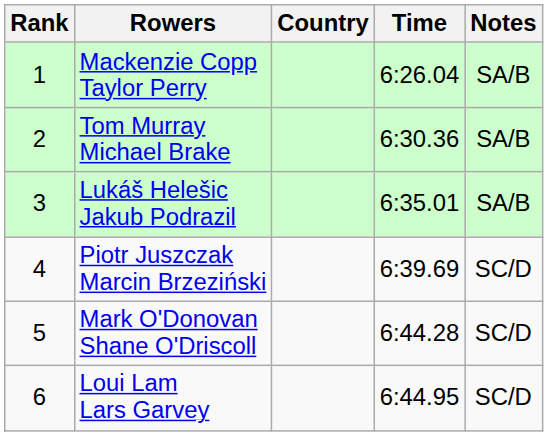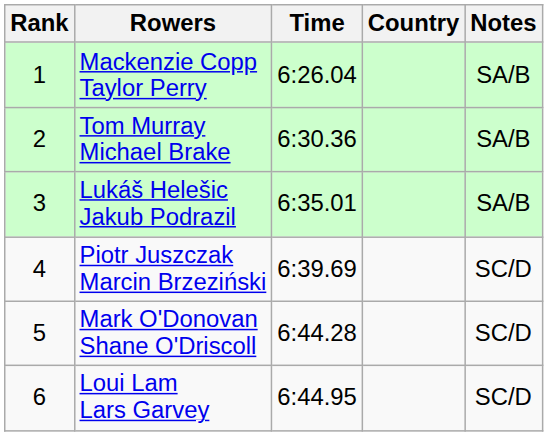 <table class="wikitable" style="text-align:center">
 <tr>
 <th>Rank</th>
 <th>Rowers</th>
+<th>Time</th>
 <th>Country</th>
-<th>Time</th>
 <th>Notes</th>
 </tr>
 <tr bgcolor=ccffcc>
 <td>1</td>
 <td align="left"><a href='#'>Mackenzie Copp</a><br><a href='#'>Taylor Perry</a></td>
+<td>6:26.04</td>
 <td align="left"></td>
-<td>6:26.04</td>
 <td>SA/B</td>
 </tr>
 <tr bgcolor=ccffcc>
 <td>2</td>
 <td align="left"><a href='#'>Tom Murray</a><br><a href='#'>Michael Brake</a></td>
+<td>6:30.36</td>
 <td align="left"></td>
-<td>6:30.36</td>
 <td>SA/B</td>
 </tr>
 <tr bgcolor=ccffcc>
 <td>3</td>
 <td align="left"><a href='#'>Lukáš Helešic</a><br><a href='#'>Jakub Podrazil</a></td>
+<td>6:35.01</td>
 <td align="left"></td>
-<td>6:35.01</td>
 <td>SA/B</td>
 </tr>
 <tr>
 <td>4</td>
 <td align="left"><a href='#'>Piotr Juszczak</a><br><a href='#'>Marcin Brzeziński</a></td>
+<td>6:39.69</td>
 <td align="left"></td>
-<td>6:39.69</td>
 <td>SC/D</td>
 </tr>
 <tr>
 <td>5</td>
 <td align="left"><a href='#'>Mark O'Donovan</a><br><a href='#'>Shane O'Driscoll</a></td>
+<td>6:44.28</td>
 <td align="left"></td>
-<td>6:44.28</td>
 <td>SC/D</td>
 </tr>
 <tr>
 <td>6</td>
 <td align="left"><a href='#'>Loui Lam</a><br><a href='#'>Lars Garvey</a></td>
+<td>6:44.95</td>
 <td align="left"></td>
-<td>6:44.95</td>
 <td>SC/D</td>
 </tr>
 </table>
